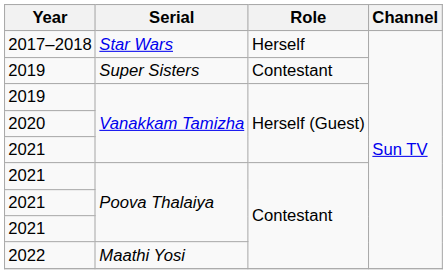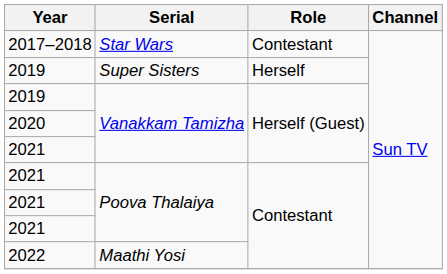 <table class="wikitable">
 <tr style="background:#ccc; text-align:center;">
 <th>Year</th>
 <th>Serial</th>
 <th>Role</th>
 <th>Channel</th>
 </tr>
 <tr>
 <td>2017–2018</td>
 <td><em><a href='#'>Star Wars</a></em></td>
-<td>Herself</td>
+<td>Contestant</td>
 <td rowspan=9><a href='#'>Sun TV</a></td>
 </tr>
 <tr>
 <td>2019</td>
 <td><em>Super Sisters</em></td>
-<td>Contestant</td>
+<td>Herself</td>
 </tr>
 <tr>
 <td>2019</td>
 <td rowspan=3><em><a href='#'>Vanakkam Tamizha</a></em></td>
 <td rowspan=3>Herself (Guest)</td>
 </tr>
 <tr>
 <td>2020</td>
 </tr>
 <tr>
 <td>2021</td>
 </tr>
 <tr>
 <td>2021</td>
 <td rowspan=3><em>Poova Thalaiya</em></td>
 <td rowspan=4>Contestant</td>
 </tr>
 <tr>
 <td>2021</td>
 </tr>
 <tr>
 <td>2021</td>
 </tr>
 <tr>
 <td>2022</td>
 <td><em>Maathi Yosi</em></td>
 </tr>
 <tr>
 </tr>
 </table>
